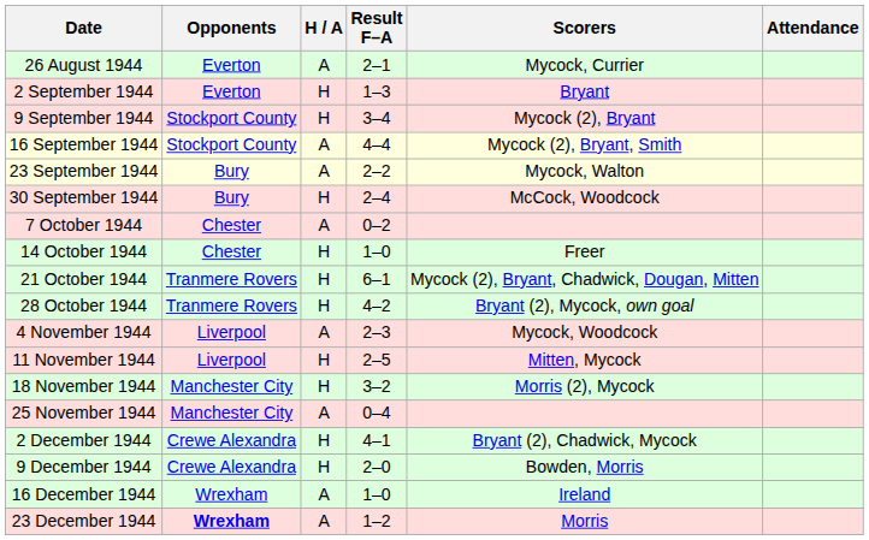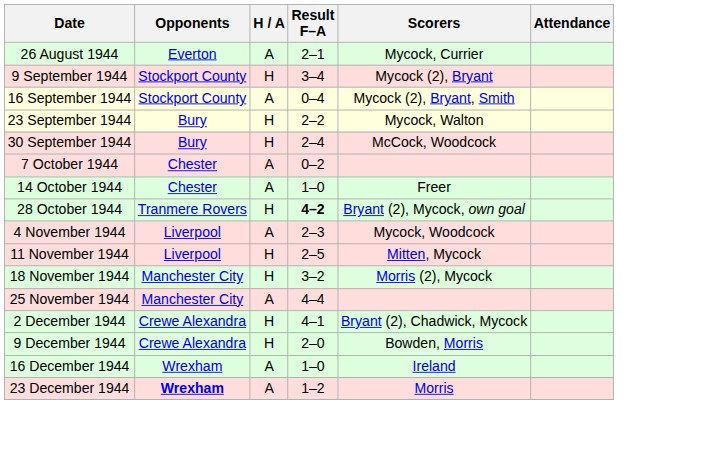 <table class="wikitable" style="text-align:center">
 <tr>
 <th>Date</th>
 <th>Opponents</th>
 <th>H / A</th>
 <th>Result<br>F–A</th>
 <th>Scorers</th>
 <th>Attendance</th>
 </tr>
 <tr bgcolor="#ddffdd">
 <td>26 August 1944</td>
 <td><a href='#'>Everton</a></td>
 <td>A</td>
 <td>2–1</td>
 <td>Mycock, Currier</td>
 <td></td>
 </tr>
 <tr bgcolor="#ffdddd">
-<td>2 September 1944</td>
-<td><a href='#'>Everton</a></td>
-<td>H</td>
-<td>1–3</td>
-<td><a href='#'>Bryant</a></td>
-<td></td>
-</tr>
-<tr bgcolor="#ffdddd">
 <td>9 September 1944</td>
 <td><a href='#'>Stockport County</a></td>
 <td>H</td>
 <td>3–4</td>
 <td>Mycock (2), <a href='#'>Bryant</a></td>
 <td></td>
 </tr>
 <tr bgcolor="#ffffdd">
 <td>16 September 1944</td>
 <td><a href='#'>Stockport County</a></td>
 <td>A</td>
-<td>4–4</td>
+<td>0–4</td>
 <td>Mycock (2), <a href='#'>Bryant</a>, <a href='#'>Smith</a></td>
 <td></td>
 </tr>
 <tr bgcolor="#ffffdd">
 <td>23 September 1944</td>
 <td><a href='#'>Bury</a></td>
-<td>A</td>
+<td>H</td>
 <td>2–2</td>
 <td>Mycock, Walton</td>
 <td></td>
 </tr>
 <tr bgcolor="#ffdddd">
 <td>30 September 1944</td>
 <td><a href='#'>Bury</a></td>
 <td>H</td>
 <td>2–4</td>
 <td>McCock, Woodcock</td>
 <td></td>
 </tr>
 <tr bgcolor="#ffdddd">
 <td>7 October 1944</td>
 <td><a href='#'>Chester</a></td>
 <td>A</td>
 <td>0–2</td>
 <td></td>
 <td></td>
 </tr>
 <tr bgcolor="#ddffdd">
 <td>14 October 1944</td>
 <td><a href='#'>Chester</a></td>
-<td>H</td>
+<td>A</td>
 <td>1–0</td>
 <td>Freer</td>
-<td></td>
-</tr>
-<tr bgcolor="#ddffdd">
-<td>21 October 1944</td>
-<td><a href='#'>Tranmere Rovers</a></td>
-<td>H</td>
-<td>6–1</td>
-<td>Mycock (2), <a href='#'>Bryant</a>, Chadwick, <a href='#'>Dougan</a>, <a href='#'>Mitten</a></td>
 <td></td>
 </tr>
 <tr bgcolor="#ddffdd">
 <td>28 October 1944</td>
 <td><a href='#'>Tranmere Rovers</a></td>
 <td>H</td>
-<td>4–2</td>
+<td><strong>4–2</strong></td>
 <td><a href='#'>Bryant</a> (2), Mycock, <em>own goal</em></td>
 <td></td>
 </tr>
 <tr bgcolor="#ffdddd">
 <td>4 November 1944</td>
 <td><a href='#'>Liverpool</a></td>
 <td>A</td>
 <td>2–3</td>
 <td>Mycock, Woodcock</td>
 <td></td>
 </tr>
 <tr bgcolor="#ffdddd">
 <td>11 November 1944</td>
 <td><a href='#'>Liverpool</a></td>
 <td>H</td>
 <td>2–5</td>
 <td><a href='#'>Mitten</a>, Mycock</td>
 <td></td>
 </tr>
 <tr bgcolor="#ddffdd">
 <td>18 November 1944</td>
 <td><a href='#'>Manchester City</a></td>
 <td>H</td>
 <td>3–2</td>
 <td><a href='#'>Morris</a> (2), Mycock</td>
 <td></td>
 </tr>
 <tr bgcolor="#ffdddd">
 <td>25 November 1944</td>
 <td><a href='#'>Manchester City</a></td>
 <td>A</td>
-<td>0–4</td>
+<td>4–4</td>
 <td></td>
 <td></td>
 </tr>
 <tr bgcolor="#ddffdd">
 <td>2 December 1944</td>
 <td><a href='#'>Crewe Alexandra</a></td>
 <td>H</td>
 <td>4–1</td>
 <td><a href='#'>Bryant</a> (2), Chadwick, Mycock</td>
 <td></td>
 </tr>
 <tr bgcolor="#ddffdd">
 <td>9 December 1944</td>
 <td><a href='#'>Crewe Alexandra</a></td>
 <td>H</td>
 <td>2–0</td>
 <td>Bowden, <a href='#'>Morris</a></td>
 <td></td>
 </tr>
 <tr bgcolor="#ddffdd">
 <td>16 December 1944</td>
 <td><a href='#'>Wrexham</a></td>
 <td>A</td>
 <td>1–0</td>
 <td><a href='#'>Ireland</a></td>
 <td></td>
 </tr>
 <tr bgcolor="#ffdddd">
 <td>23 December 1944</td>
 <td><strong><a href='#'>Wrexham</a></strong></td>
 <td>A</td>
 <td>1–2</td>
 <td><a href='#'>Morris</a></td>
 <td></td>
 </tr>
 </table>
